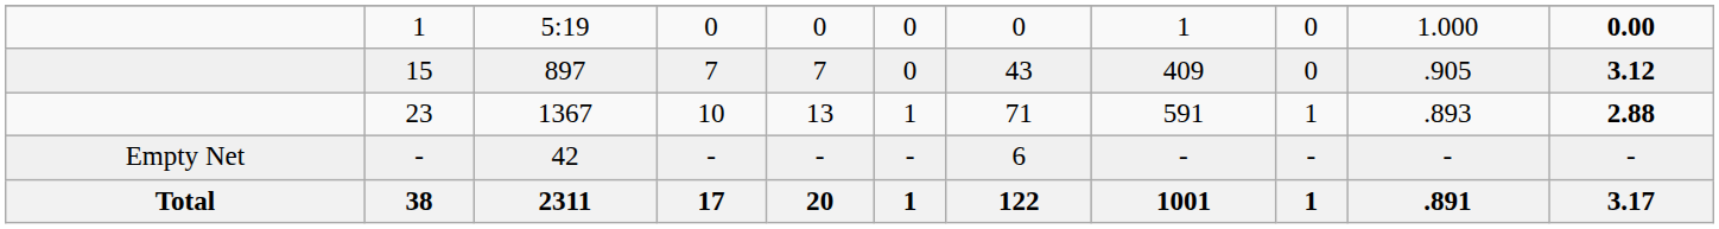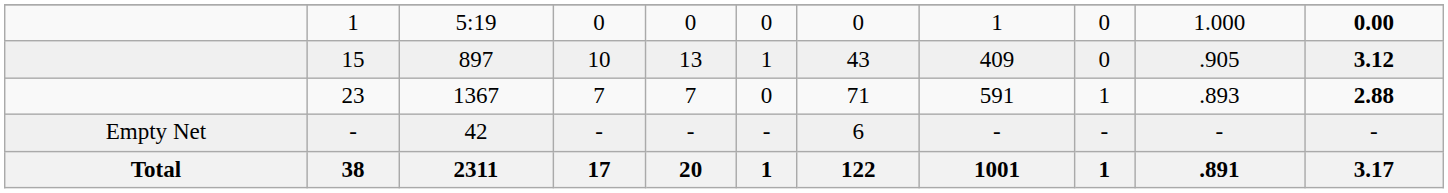 <table class="wikitable sortable" width ="1000">
 <tr align="center">
 </tr>
 <tr align="center" bgcolor="">
 <td></td>
 <td>1</td>
 <td>5:19</td>
 <td>0</td>
 <td>0</td>
 <td>0</td>
 <td>0</td>
 <td>1</td>
 <td>0</td>
 <td>1.000</td>
 <td><strong>0.00</strong></td>
 </tr>
 <tr align="center" bgcolor="f0f0f0">
 <td></td>
 <td>15</td>
 <td>897</td>
-<td>7</td>
-<td>7</td>
-<td>0</td>
+<td>10</td>
+<td>13</td>
+<td>1</td>
 <td>43</td>
 <td>409</td>
 <td>0</td>
 <td>.905</td>
 <td><strong>3.12</strong></td>
 </tr>
 <tr align="center" bgcolor="">
 <td></td>
 <td>23</td>
 <td>1367</td>
-<td>10</td>
-<td>13</td>
-<td>1</td>
+<td>7</td>
+<td>7</td>
+<td>0</td>
 <td>71</td>
 <td>591</td>
 <td>1</td>
 <td>.893</td>
 <td><strong>2.88</strong></td>
 </tr>
 <tr align="center" bgcolor="f0f0f0">
 <td>Empty Net</td>
 <td>-</td>
 <td>42</td>
 <td>-</td>
 <td>-</td>
 <td>-</td>
 <td>6</td>
 <td>-</td>
 <td>-</td>
 <td>-</td>
 <td>-</td>
 </tr>
 <tr>
 <th>Total</th>
 <th>38</th>
 <th>2311</th>
 <th>17</th>
 <th>20</th>
 <th>1</th>
 <th>122</th>
 <th>1001</th>
 <th>1</th>
 <th>.891</th>
 <th>3.17</th>
 </tr>
 </table>
